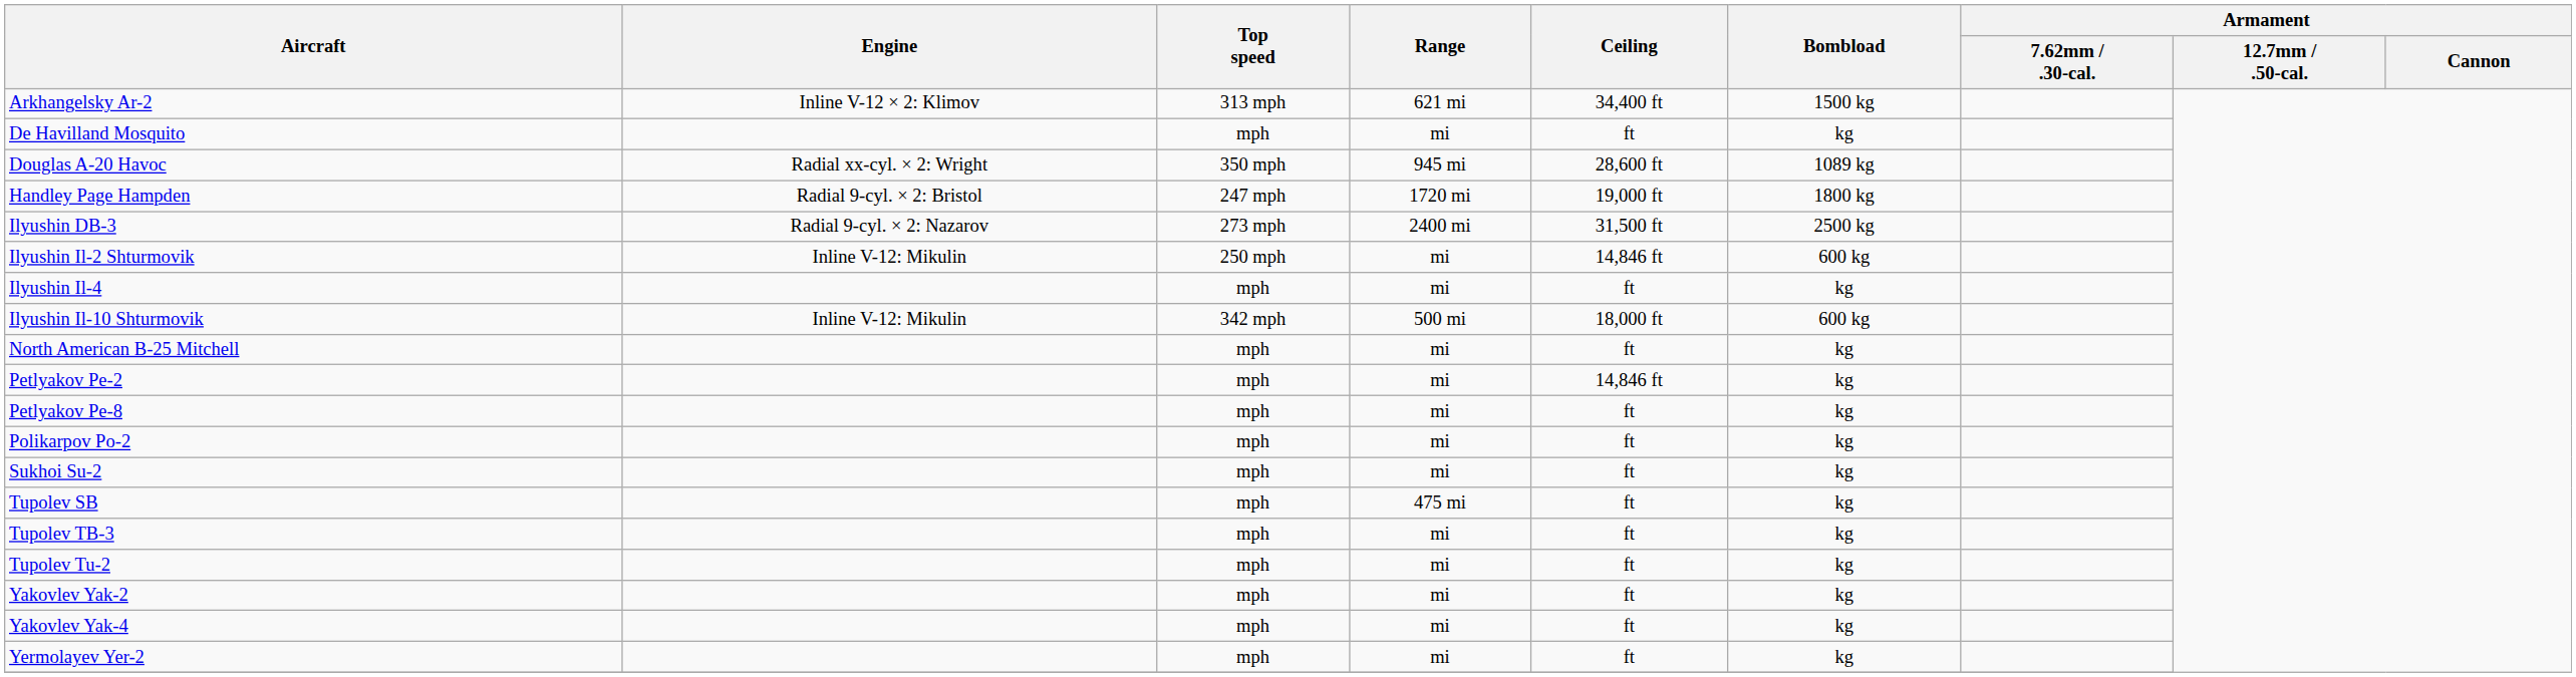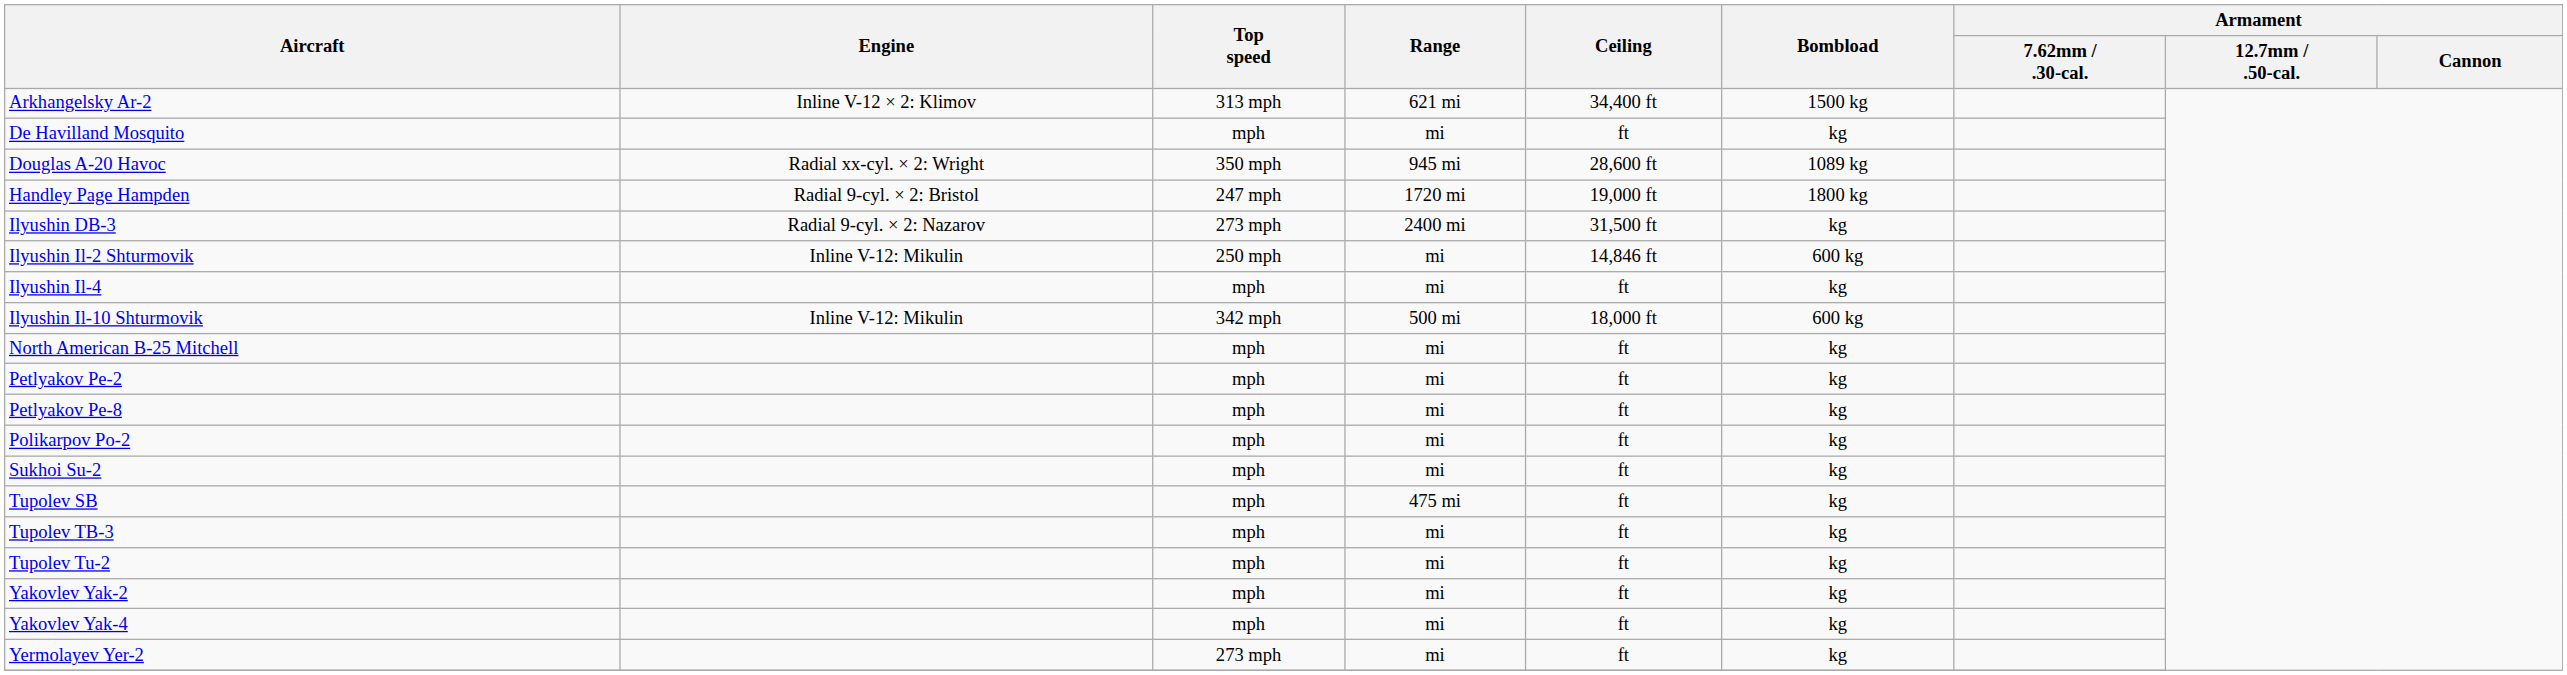 <table class="wikitable sortable" style="width:100%; font-size:90%; text-align:center;">
 <tr>
 <th rowspan = 2>Aircraft</th>
 <th rowspan = 2>Engine</th>
 <th rowspan = 2>Top<br>speed</th>
 <th rowspan = 2>Range</th>
 <th rowspan = 2>Ceiling</th>
 <th rowspan = 2>Bombload</th>
 <th colspan = 3>Armament</th>
 </tr>
 <tr>
 <th>7.62mm /<br>.30-cal.</th>
 <th>12.7mm /<br>.50-cal.</th>
 <th>Cannon</th>
 </tr>
 <tr>
 <td style="text-align:left"><a href='#'>Arkhangelsky Ar-2</a></td>
 <td>Inline V-12 × 2: Klimov</td>
 <td>313 mph</td>
 <td>621 mi</td>
 <td>34,400 ft</td>
 <td>1500 kg</td>
 <td></td>
 </tr>
 <tr>
 <td style="text-align:left"><a href='#'>De Havilland Mosquito</a> </td>
 <td></td>
 <td>mph</td>
 <td>mi</td>
 <td>ft</td>
 <td>kg</td>
 <td></td>
 </tr>
 <tr>
 <td style="text-align:left"><a href='#'>Douglas A-20 Havoc</a> </td>
 <td>Radial xx-cyl. × 2: Wright</td>
 <td>350 mph</td>
 <td>945 mi</td>
 <td>28,600 ft</td>
 <td>1089 kg</td>
 <td></td>
 </tr>
 <tr>
 <td style="text-align:left"><a href='#'>Handley Page Hampden</a> </td>
 <td>Radial 9-cyl. × 2: Bristol</td>
 <td>247 mph</td>
 <td>1720 mi</td>
 <td>19,000 ft</td>
 <td>1800 kg</td>
 <td></td>
 </tr>
 <tr>
 <td style="text-align:left"><a href='#'>Ilyushin DB-3</a></td>
 <td>Radial 9-cyl. × 2: Nazarov</td>
 <td>273 mph</td>
 <td>2400 mi</td>
 <td>31,500 ft</td>
-<td>2500 kg</td>
+<td>kg</td>
 <td></td>
 </tr>
 <tr>
 <td style="text-align:left"><a href='#'>Ilyushin Il-2 Shturmovik</a></td>
 <td>Inline V-12: Mikulin</td>
 <td>250 mph</td>
 <td>mi</td>
 <td>14,846 ft</td>
 <td>600 kg</td>
 <td></td>
 </tr>
 <tr>
 <td style="text-align:left"><a href='#'>Ilyushin Il-4</a></td>
 <td></td>
 <td>mph</td>
 <td>mi</td>
 <td>ft</td>
 <td>kg</td>
 <td></td>
 </tr>
 <tr>
 <td style="text-align:left"><a href='#'>Ilyushin Il-10 Shturmovik</a></td>
 <td>Inline V-12: Mikulin</td>
 <td>342 mph</td>
 <td>500 mi</td>
 <td>18,000 ft</td>
 <td>600 kg</td>
 <td></td>
 </tr>
 <tr>
 <td style="text-align:left"><a href='#'>North American B-25 Mitchell</a> </td>
 <td></td>
 <td>mph</td>
 <td>mi</td>
 <td>ft</td>
 <td>kg</td>
 <td></td>
 </tr>
 <tr>
 <td style="text-align:left"><a href='#'>Petlyakov Pe-2</a></td>
 <td></td>
 <td>mph</td>
 <td>mi</td>
-<td>14,846 ft</td>
+<td>ft</td>
 <td>kg</td>
 <td></td>
 </tr>
 <tr>
 <td style="text-align:left"><a href='#'>Petlyakov Pe-8</a></td>
 <td></td>
 <td>mph</td>
 <td>mi</td>
 <td>ft</td>
 <td>kg</td>
 <td></td>
 </tr>
 <tr>
 <td style="text-align:left"><a href='#'>Polikarpov Po-2</a></td>
 <td></td>
 <td>mph</td>
 <td>mi</td>
 <td>ft</td>
 <td>kg</td>
 <td></td>
 </tr>
 <tr>
 <td style="text-align:left"><a href='#'>Sukhoi Su-2</a></td>
 <td></td>
 <td>mph</td>
 <td>mi</td>
 <td>ft</td>
 <td>kg</td>
 <td></td>
 </tr>
 <tr>
 <td style="text-align:left"><a href='#'>Tupolev SB</a></td>
 <td></td>
 <td>mph</td>
 <td>475 mi</td>
 <td>ft</td>
 <td>kg</td>
 <td></td>
 </tr>
 <tr>
 <td style="text-align:left"><a href='#'>Tupolev TB-3</a></td>
 <td></td>
 <td>mph</td>
 <td>mi</td>
 <td>ft</td>
 <td>kg</td>
 <td></td>
 </tr>
 <tr>
 <td style="text-align:left"><a href='#'>Tupolev Tu-2</a></td>
 <td></td>
 <td>mph</td>
 <td>mi</td>
 <td>ft</td>
 <td>kg</td>
 <td></td>
 </tr>
 <tr>
 <td style="text-align:left"><a href='#'>Yakovlev Yak-2</a></td>
 <td></td>
 <td>mph</td>
 <td>mi</td>
 <td>ft</td>
 <td>kg</td>
 <td></td>
 </tr>
 <tr>
 <td style="text-align:left"><a href='#'>Yakovlev Yak-4</a></td>
 <td></td>
 <td>mph</td>
 <td>mi</td>
 <td>ft</td>
 <td>kg</td>
 <td></td>
 </tr>
 <tr>
 <td style="text-align:left"><a href='#'>Yermolayev Yer-2</a></td>
 <td></td>
-<td>mph</td>
+<td>273 mph</td>
 <td>mi</td>
 <td>ft</td>
 <td>kg</td>
 <td></td>
 </tr>
 <tr>
 </tr>
 </table>
